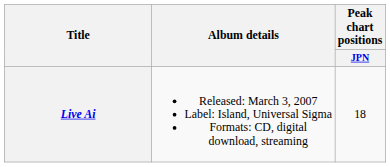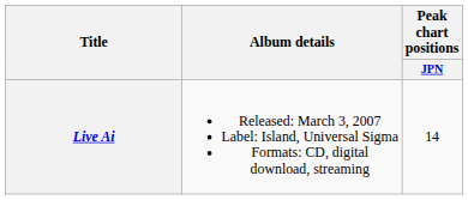 <table class="wikitable plainrowheaders" style="text-align:center;" border="1">
 <tr>
 <th scope="col" rowspan="2" style="width:12em;">Title</th>
 <th scope="col" rowspan="2" style="width:15em;">Album details</th>
 <th scope="col" colspan="1">Peak chart positions</th>
 </tr>
 <tr>
 <th scope="col" style="width:2.75em;font-size:85%;"><a href='#'>JPN</a><br></th>
 </tr>
 <tr>
 <th scope="row"><em><a href='#'>Live Ai</a></em></th>
 <td><br><ul><li>Released: March 3, 2007 </li><li>Label: Island, Universal Sigma</li><li>Formats: CD, digital download, streaming</li></ul></td>
-<td>18</td>
+<td>14</td>
 </tr>
 </table>
